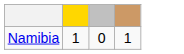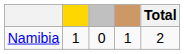 <table class="wikitable">
 <tr>
 <th></th>
 <th style="background-color:gold">        </th>
 <th style="background-color:silver">      </th>
 <th style="background-color:#CC9966">      </th>
+<th>Total</th>
 </tr>
 <tr align="center">
 <td> <a href='#'>Namibia</a></td>
 <td>1</td>
 <td>0</td>
 <td>1</td>
+<td>2</td>
 </tr>
 </table>
